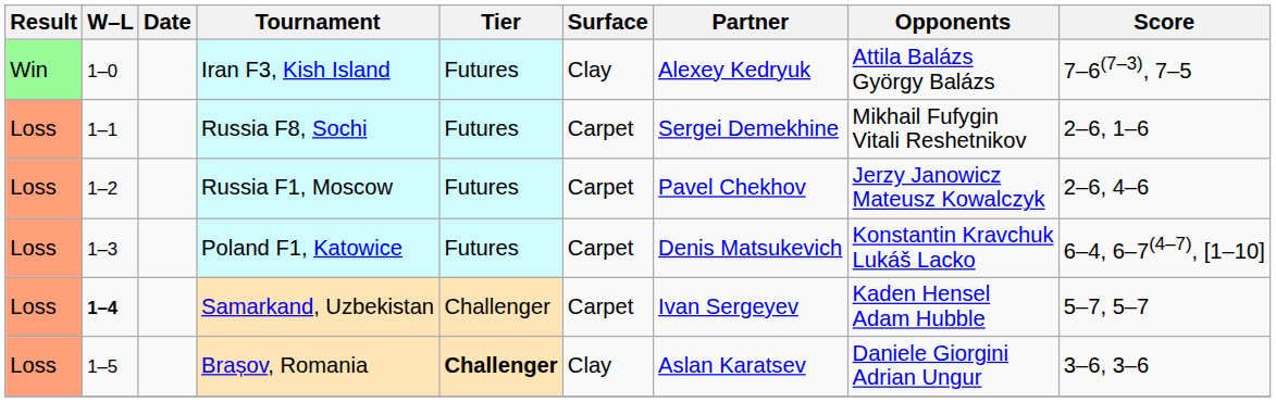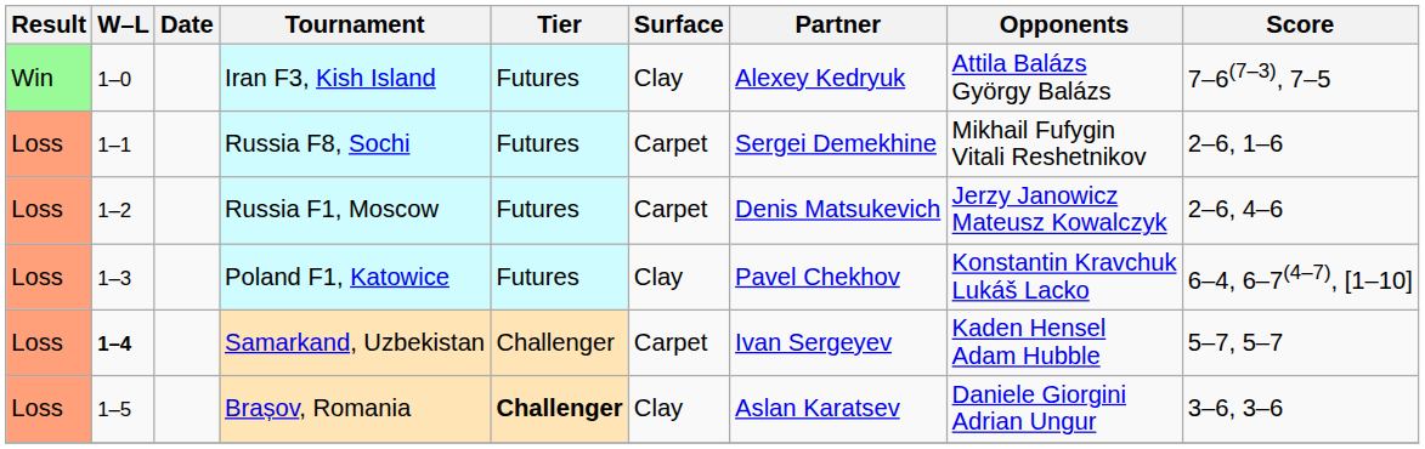 <table class="sortable wikitable">
 <tr>
 <th>Result</th>
 <th class="unsortable">W–L</th>
 <th>Date</th>
 <th>Tournament</th>
 <th>Tier</th>
 <th>Surface</th>
 <th>Partner</th>
 <th>Opponents</th>
 <th class="unsortable">Score</th>
 </tr>
 <tr>
 <td bgcolor=98FB98>Win</td>
 <td><small>1–0</small></td>
 <td></td>
 <td style="background:#cffcff;">Iran F3, <a href='#'>Kish Island</a></td>
 <td style="background:#cffcff;">Futures</td>
 <td>Clay</td>
 <td> <a href='#'>Alexey Kedryuk</a></td>
 <td> <a href='#'>Attila Balázs</a> <br> György Balázs</td>
 <td>7–6<sup>(7–3)</sup>, 7–5</td>
 </tr>
 <tr>
 <td bgcolor=FFA07A>Loss</td>
 <td><small>1–1</small></td>
 <td></td>
 <td style="background:#cffcff;">Russia F8, <a href='#'>Sochi</a></td>
 <td style="background:#cffcff;">Futures</td>
 <td>Carpet</td>
 <td> <a href='#'>Sergei Demekhine</a></td>
 <td> Mikhail Fufygin <br> Vitali Reshetnikov</td>
 <td>2–6, 1–6</td>
 </tr>
 <tr>
 <td bgcolor=FFA07A>Loss</td>
 <td><small>1–2</small></td>
 <td></td>
 <td style="background:#cffcff;">Russia F1, Moscow</td>
 <td style="background:#cffcff;">Futures</td>
 <td>Carpet</td>
-<td> <a href='#'>Pavel Chekhov</a></td>
+<td> <a href='#'>Denis Matsukevich</a></td>
 <td> <a href='#'>Jerzy Janowicz</a> <br> <a href='#'>Mateusz Kowalczyk</a></td>
 <td>2–6, 4–6</td>
 </tr>
 <tr>
 <td bgcolor=FFA07A>Loss</td>
 <td><small>1–3</small></td>
 <td></td>
 <td style="background:#cffcff;">Poland F1, <a href='#'>Katowice</a></td>
 <td style="background:#cffcff;">Futures</td>
-<td>Carpet</td>
-<td> <a href='#'>Denis Matsukevich</a></td>
+<td>Clay</td>
+<td> <a href='#'>Pavel Chekhov</a></td>
 <td> <a href='#'>Konstantin Kravchuk</a> <br> <a href='#'>Lukáš Lacko</a></td>
 <td>6–4, 6–7<sup>(4–7)</sup>, [1–10]</td>
 </tr>
 <tr>
 <td bgcolor=FFA07A>Loss</td>
 <td><strong><small>1–4</small></strong></td>
 <td></td>
 <td style="background:moccasin;"><a href='#'>Samarkand</a>, Uzbekistan</td>
 <td style="background:moccasin;">Challenger</td>
 <td>Carpet</td>
 <td> <a href='#'>Ivan Sergeyev</a></td>
 <td> <a href='#'>Kaden Hensel</a> <br> <a href='#'>Adam Hubble</a></td>
 <td>5–7, 5–7</td>
 </tr>
 <tr>
 <td bgcolor=FFA07A>Loss</td>
 <td><small>1–5</small></td>
 <td></td>
 <td style="background:moccasin;"><a href='#'>Brașov</a>, Romania</td>
 <td style="background:moccasin;"><strong>Challenger</strong></td>
 <td>Clay</td>
 <td> <a href='#'>Aslan Karatsev</a></td>
 <td> <a href='#'>Daniele Giorgini</a> <br> <a href='#'>Adrian Ungur</a></td>
 <td>3–6, 3–6</td>
 </tr>
 <tr>
 </tr>
 </table>
